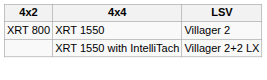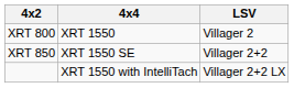 <table class="wikitable">
 <tr>
 <th>4x2</th>
 <th>4x4</th>
 <th>LSV</th>
 </tr>
 <tr>
 <td>XRT 800</td>
 <td>XRT 1550</td>
 <td>Villager 2</td>
 </tr>
 <tr>
+<td>XRT 850</td>
+<td>XRT 1550 SE</td>
+<td>Villager 2+2</td>
+</tr>
+<tr>
 <td></td>
 <td>XRT 1550 with IntelliTach</td>
 <td>Villager 2+2 LX</td>
 </tr>
 </table>
